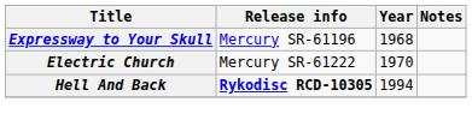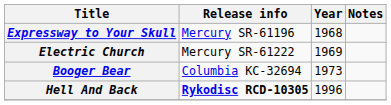 <table class="wikitable plainrowheaders sortable">
 <tr>
 <th scope="col">Title</th>
 <th scope="col">Release info</th>
 <th scope="col">Year</th>
 <th scope="col" class="unsortable">Notes</th>
 </tr>
 <tr>
 <th scope="row"><em><a href='#'>Expressway to Your Skull</a></em></th>
 <td><a href='#'>Mercury</a> SR-61196</td>
 <td>1968</td>
 <td></td>
 </tr>
 <tr>
 <th scope="row"><em>Electric Church</em></th>
 <td>Mercury SR-61222</td>
-<td>1970</td>
+<td>1969</td>
+<td></td>
+</tr>
+<tr>
+<th scope="row"><em><a href='#'>Booger Bear</a></em></th>
+<td><a href='#'>Columbia</a> KC-32694</td>
+<td>1973</td>
 <td></td>
 </tr>
 <tr>
 <th scope="row"><em>Hell And Back</em></th>
 <td><strong><a href='#'>Rykodisc</a> RCD-10305</strong></td>
-<td>1994</td>
+<td>1996</td>
 <td></td>
 </tr>
 <tr>
 </tr>
 </table>
